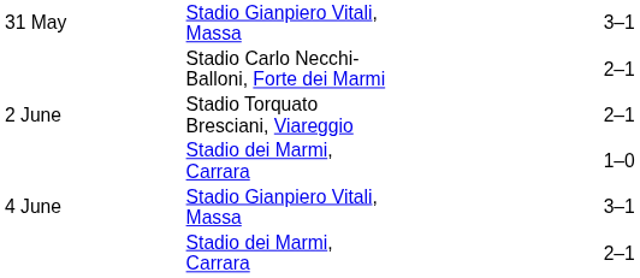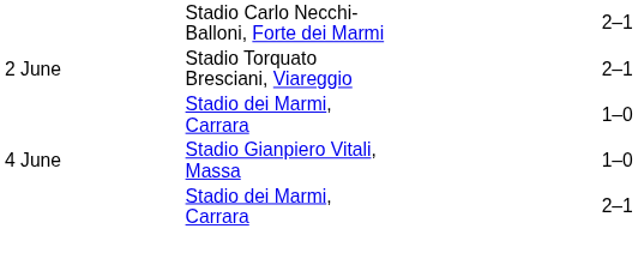 <table cellspacing=1 width=70%>
 <tr>
 <th width=25%></th>
 <th width=30%></th>
 <th width=15%></th>
 <th width=30%></th>
-</tr>
-<tr>
-<td>31 May</td>
-<td><a href='#'>Stadio Gianpiero Vitali</a>, <a href='#'>Massa</a></td>
-<td align=right></td>
-<td align=center>3–1</td>
-<td></td>
 </tr>
 <tr>
 <td></td>
 <td>Stadio Carlo Necchi-Balloni, <a href='#'>Forte dei Marmi</a></td>
 <td align=right></td>
 <td align=center>2–1</td>
 <td></td>
 </tr>
 <tr>
 <td>2 June</td>
 <td>Stadio Torquato Bresciani, <a href='#'>Viareggio</a></td>
 <td align=right></td>
 <td align=center>2–1</td>
 <td></td>
 </tr>
 <tr>
 <td></td>
 <td><a href='#'> Stadio dei Marmi</a>, <a href='#'>Carrara</a></td>
 <td align=right></td>
 <td align=center>1–0</td>
 <td></td>
 </tr>
 <tr>
 <td>4 June</td>
 <td><a href='#'>Stadio Gianpiero Vitali</a>, <a href='#'>Massa</a></td>
 <td align=right></td>
-<td align=center>3–1</td>
+<td align=center>1–0</td>
 <td></td>
 </tr>
 <tr>
 <td></td>
 <td><a href='#'> Stadio dei Marmi</a>, <a href='#'>Carrara</a></td>
 <td align=right></td>
 <td align=center>2–1</td>
 <td></td>
 </tr>
 </table>
